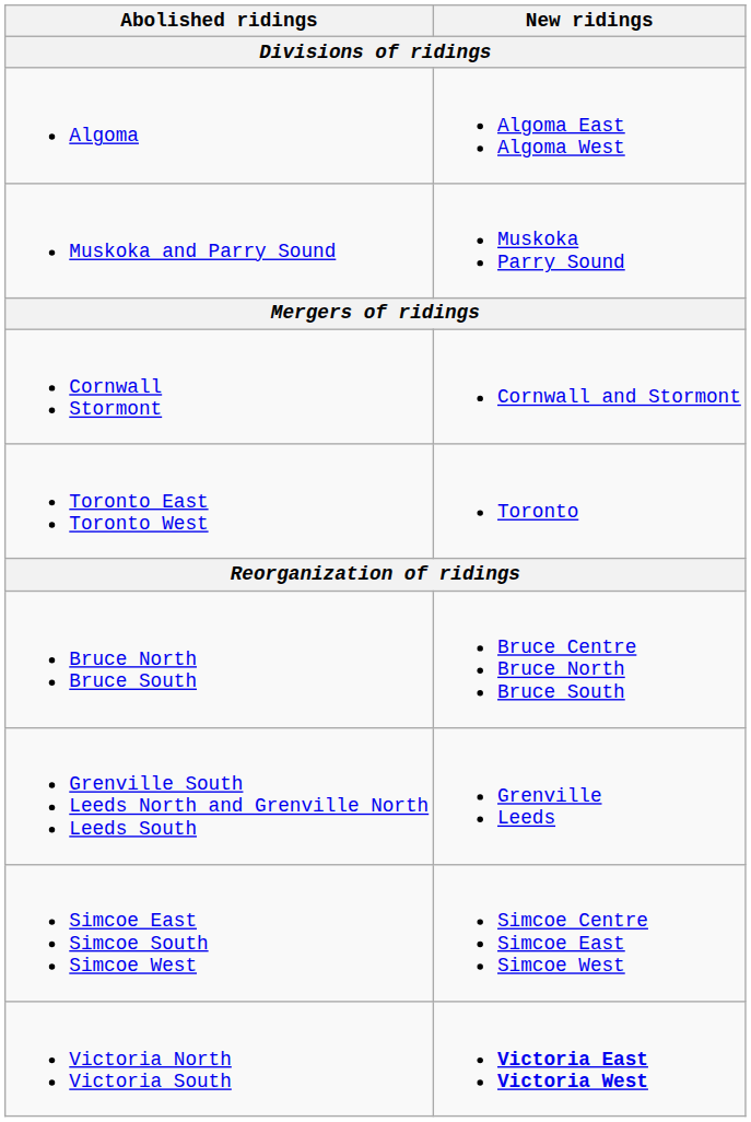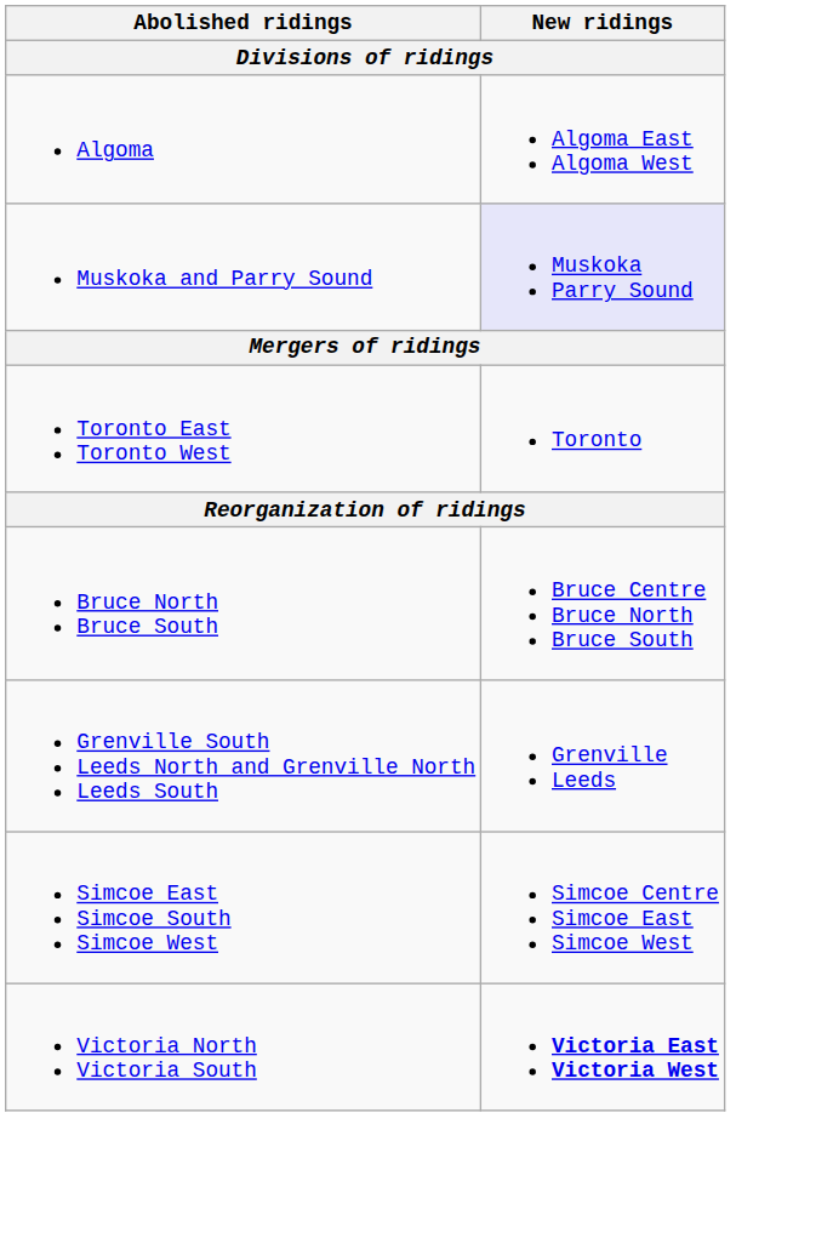 <table class="wikitable">
 <tr>
 <th>Abolished ridings</th>
 <th>New ridings</th>
 </tr>
 <tr>
 <th colspan="2"><em>Divisions of ridings</em></th>
 </tr>
 <tr>
 <td><br><ul><li><a href='#'>Algoma</a></li></ul></td>
 <td><br><ul><li><a href='#'>Algoma East</a></li><li><a href='#'>Algoma West</a></li></ul></td>
 </tr>
 <tr>
 <td><br><ul><li><a href='#'>Muskoka and Parry Sound</a></li></ul></td>
-<td><br><ul><li><a href='#'>Muskoka</a></li><li><a href='#'>Parry Sound</a></li></ul></td>
+<td style="background: lavender;"><br><ul><li><a href='#'>Muskoka</a></li><li><a href='#'>Parry Sound</a></li></ul></td>
 </tr>
 <tr>
 <th colspan="2"><em>Mergers of ridings</em></th>
-</tr>
-<tr>
-<td><br><ul><li><a href='#'>Cornwall</a></li><li><a href='#'>Stormont</a></li></ul></td>
-<td><br><ul><li><a href='#'>Cornwall and Stormont</a></li></ul></td>
 </tr>
 <tr>
 <td><br><ul><li><a href='#'>Toronto East</a></li><li><a href='#'>Toronto West</a></li></ul></td>
 <td><br><ul><li><a href='#'>Toronto</a></li></ul></td>
 </tr>
 <tr>
 <th colspan="2"><em>Reorganization of ridings</em></th>
 </tr>
 <tr>
 <td><br><ul><li><a href='#'>Bruce North</a></li><li><a href='#'>Bruce South</a></li></ul></td>
 <td><br><ul><li><a href='#'>Bruce Centre</a></li><li><a href='#'>Bruce North</a></li><li><a href='#'>Bruce South</a></li></ul></td>
 </tr>
 <tr>
 <td><br><ul><li><a href='#'>Grenville South</a></li><li><a href='#'>Leeds North and Grenville North</a></li><li><a href='#'>Leeds South</a></li></ul></td>
 <td><br><ul><li><a href='#'>Grenville</a></li><li><a href='#'>Leeds</a></li></ul></td>
 </tr>
 <tr>
 <td><br><ul><li><a href='#'>Simcoe East</a></li><li><a href='#'>Simcoe South</a></li><li><a href='#'>Simcoe West</a></li></ul></td>
 <td><br><ul><li><a href='#'>Simcoe Centre</a></li><li><a href='#'>Simcoe East</a></li><li><a href='#'>Simcoe West</a></li></ul></td>
 </tr>
 <tr>
 <td><br><ul><li><a href='#'>Victoria North</a></li><li><a href='#'>Victoria South</a></li></ul></td>
 <td><strong><br><ul><li><a href='#'>Victoria East</a></li><li><a href='#'>Victoria West</a></li></ul></strong></td>
 </tr>
 </table>
